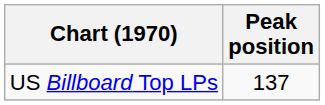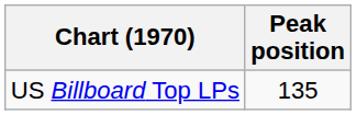 <table class="wikitable sortable">
 <tr>
 <th>Chart (1970)</th>
 <th>Peak<br>position</th>
 </tr>
 <tr>
 <td>US <a href='#'><em>Billboard</em> Top LPs</a></td>
-<td align="center">137</td>
+<td align="center">135</td>
 </tr>
 </table>
